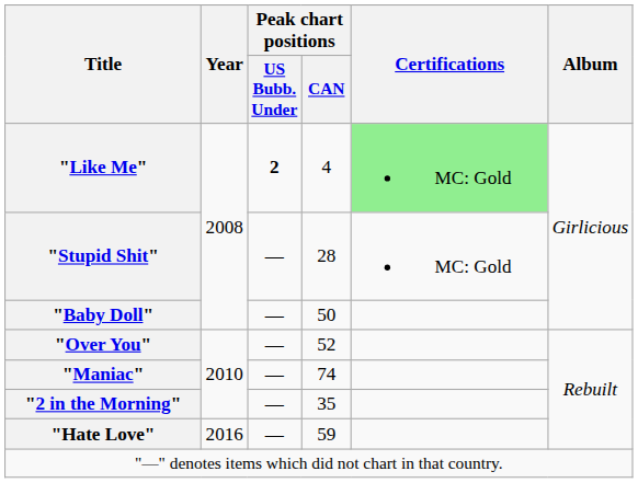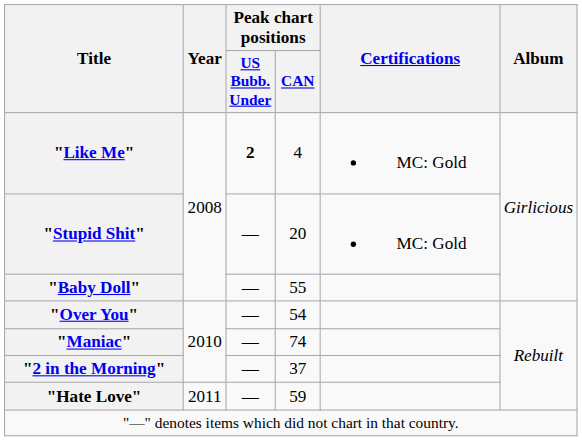 <table class="wikitable plainrowheaders" style="text-align:center;">
 <tr>
 <th scope="col" rowspan="2" style="width:10em;">Title</th>
 <th scope="col" rowspan="2" style="width:1em;">Year</th>
 <th scope="col" colspan="2">Peak chart positions</th>
 <th scope="col" rowspan="2" style="width:10em;"><a href='#'>Certifications</a></th>
 <th scope="col" rowspan="2">Album</th>
 </tr>
 <tr>
 <th scope="col" style="width:2.5em; font-size:90%;"><a href='#'>US Bubb. Under</a></th>
 <th scope="col" style="width:2.5em; font-size:90%;"><a href='#'>CAN</a></th>
 </tr>
 <tr>
 <th scope="row">"<a href='#'>Like Me</a>"</th>
 <td rowspan="3">2008</td>
 <td><strong>2</strong></td>
 <td>4</td>
-<td style="background: lightgreen;"><br><ul><li>MC: Gold</li></ul></td>
+<td><br><ul><li>MC: Gold</li></ul></td>
 <td rowspan="3"><em>Girlicious</em></td>
 </tr>
 <tr>
 <th scope="row">"<a href='#'>Stupid Shit</a>"</th>
 <td>—</td>
-<td>28</td>
+<td>20</td>
 <td><br><ul><li>MC: Gold</li></ul></td>
 </tr>
 <tr>
 <th scope="row">"<a href='#'>Baby Doll</a>"</th>
 <td>—</td>
-<td>50</td>
+<td>55</td>
 </tr>
 <tr>
 <th scope="row">"<a href='#'>Over You</a>"</th>
 <td rowspan="3">2010</td>
 <td>—</td>
-<td>52</td>
+<td>54</td>
 <td></td>
 <td rowspan="4"><em>Rebuilt</em></td>
 </tr>
 <tr>
 <th scope="row">"<a href='#'>Maniac</a>"</th>
 <td>—</td>
 <td>74</td>
 <td></td>
 </tr>
 <tr>
 <th scope="row">"<a href='#'>2 in the Morning</a>"</th>
 <td>—</td>
-<td>35</td>
+<td>37</td>
 <td></td>
 </tr>
 <tr>
 <th scope="row">"Hate Love"</th>
-<td>2016</td>
+<td>2011</td>
 <td>—</td>
 <td>59</td>
 <td></td>
 </tr>
 <tr>
 <td colspan="7" style="font-size:90%">"—" denotes items which did not chart in that country.</td>
 </tr>
 </table>
